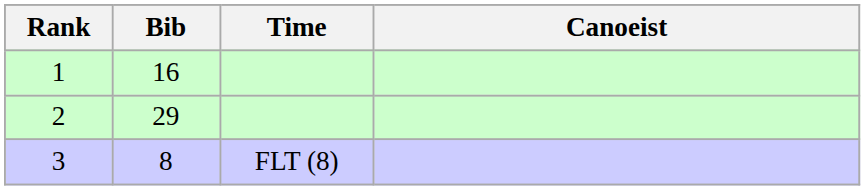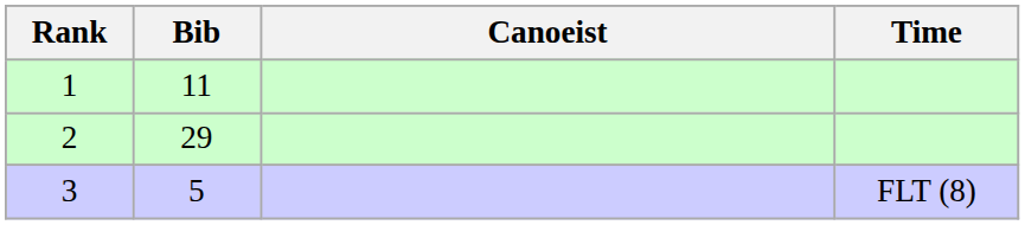 <table class="wikitable" style="font-size:90%; text-align:center">
 <tr>
 <th width="50">Rank</th>
 <th width="50">Bib</th>
+<th width="250">Canoeist</th>
 <th width="75">Time</th>
-<th width="250">Canoeist</th>
 </tr>
 <tr bgcolor="#CCFFCC">
 <td>1</td>
-<td>16</td>
+<td>11</td>
+<td align="left"></td>
 <td></td>
-<td align="left"></td>
 </tr>
 <tr bgcolor="#CCFFCC">
 <td>2</td>
 <td>29</td>
+<td align="left"></td>
 <td></td>
-<td align="left"></td>
 </tr>
 <tr bgcolor="#CCCCFF">
 <td>3</td>
-<td>8</td>
+<td>5</td>
+<td align="left"></td>
 <td>FLT (8)</td>
-<td align="left"></td>
 </tr>
 </table>
